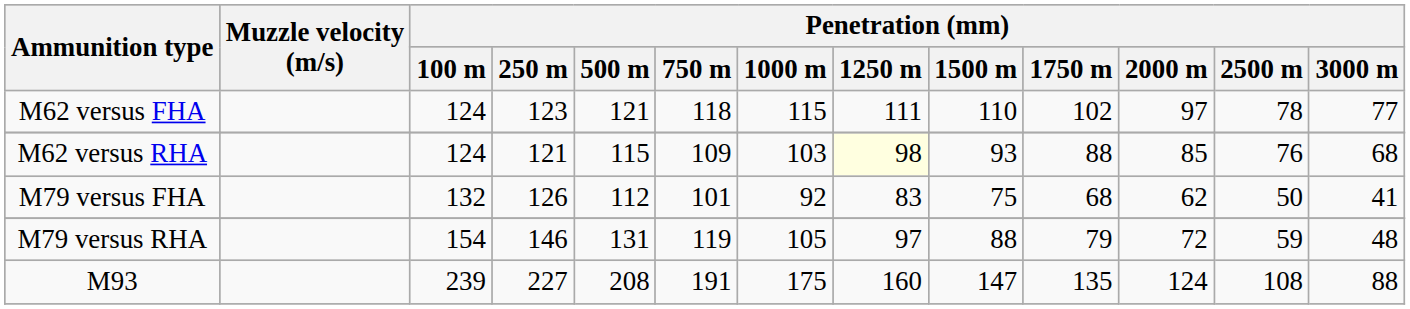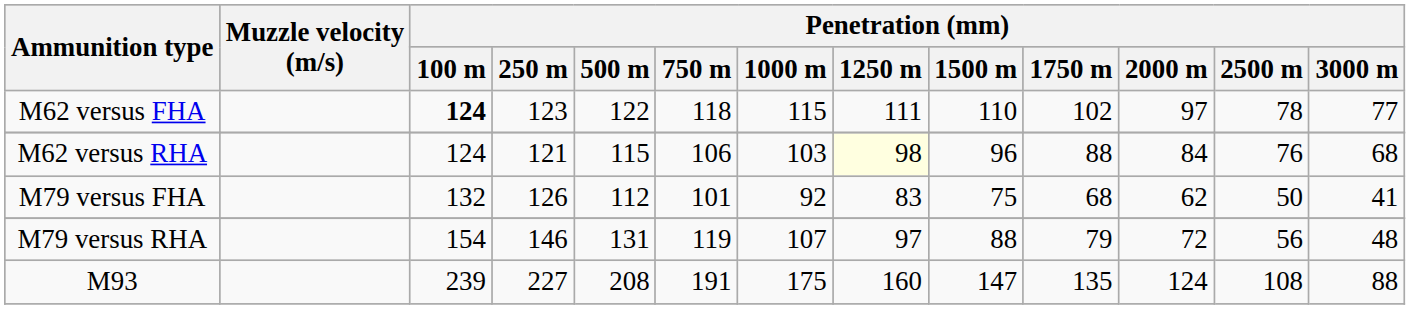 <table class="wikitable" style="text-align:right;">
 <tr>
 <th rowspan=2>Ammunition type</th>
 <th rowspan=2>Muzzle velocity<br>(m/s)</th>
 <th colspan=11>Penetration (mm)</th>
 </tr>
 <tr>
 <th>100 m</th>
 <th>250 m</th>
 <th>500 m</th>
 <th>750 m</th>
 <th>1000 m</th>
 <th>1250 m</th>
 <th>1500 m</th>
 <th>1750 m</th>
 <th>2000 m</th>
 <th>2500 m</th>
 <th>3000 m</th>
 </tr>
 <tr>
 <td style="text-align:center">M62 versus <a href='#'>FHA</a></td>
 <td style="text-align:center"></td>
-<td>124</td>
+<td><strong>124</strong></td>
 <td>123</td>
-<td>121</td>
+<td>122</td>
 <td>118</td>
 <td>115</td>
 <td>111</td>
 <td>110</td>
 <td>102</td>
 <td>97</td>
 <td>78</td>
 <td>77</td>
 </tr>
 <tr>
 </tr>
 <tr>
 <td style="text-align:center">M62 versus <a href='#'>RHA</a></td>
 <td style="text-align:center"></td>
 <td>124</td>
 <td>121</td>
 <td>115</td>
-<td>109</td>
+<td>106</td>
 <td>103</td>
 <td style="background: lightyellow;">98</td>
-<td>93</td>
+<td>96</td>
 <td>88</td>
-<td>85</td>
+<td>84</td>
 <td>76</td>
 <td>68</td>
 </tr>
 <tr>
 <td style="text-align:center">M79 versus FHA</td>
 <td style="text-align:center"></td>
 <td>132</td>
 <td>126</td>
 <td>112</td>
 <td>101</td>
 <td>92</td>
 <td>83</td>
 <td>75</td>
 <td>68</td>
 <td>62</td>
 <td>50</td>
 <td>41</td>
 </tr>
 <tr>
 </tr>
 <tr>
 <td style="text-align:center">M79 versus RHA</td>
 <td style="text-align:center"></td>
 <td>154</td>
 <td>146</td>
 <td>131</td>
 <td>119</td>
-<td>105</td>
+<td>107</td>
 <td>97</td>
 <td>88</td>
 <td>79</td>
 <td>72</td>
-<td>59</td>
+<td>56</td>
 <td>48</td>
 </tr>
 <tr>
 <td style="text-align:center">M93</td>
 <td style="text-align:center"></td>
 <td>239</td>
 <td>227</td>
 <td>208</td>
 <td>191</td>
 <td>175</td>
 <td>160</td>
 <td>147</td>
 <td>135</td>
 <td>124</td>
 <td>108</td>
 <td>88</td>
 </tr>
 </table>
